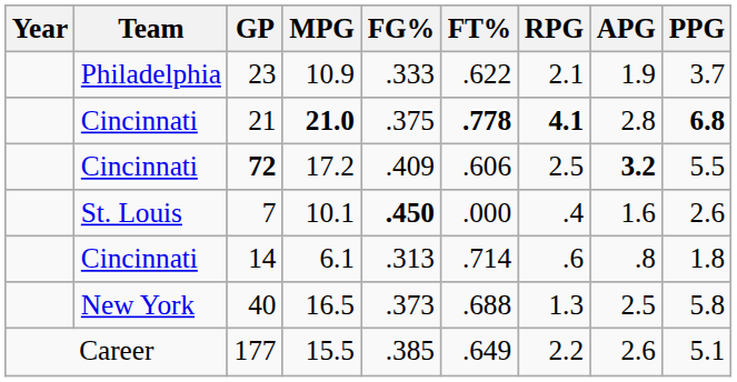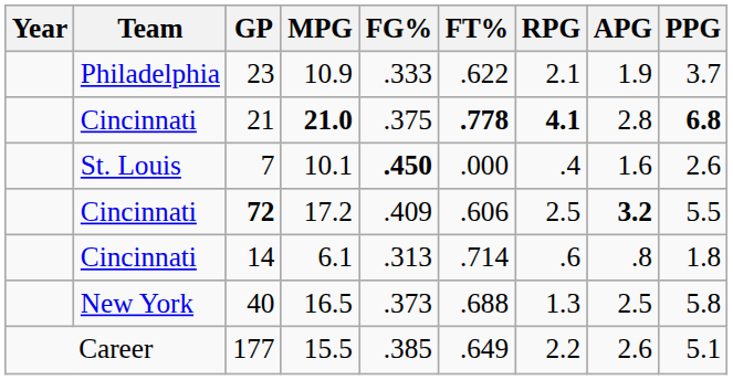 <table class="wikitable sortable" style="font-size:95%; text-align:right;">
 <tr>
 <th>Year</th>
 <th>Team</th>
 <th>GP</th>
 <th>MPG</th>
 <th>FG%</th>
 <th>FT%</th>
 <th>RPG</th>
 <th>APG</th>
 <th>PPG</th>
 </tr>
 <tr>
 <td style="text-align:left;"></td>
 <td style="text-align:left;"><a href='#'>Philadelphia</a></td>
 <td>23</td>
 <td>10.9</td>
 <td>.333</td>
 <td>.622</td>
 <td>2.1</td>
 <td>1.9</td>
 <td>3.7</td>
 </tr>
 <tr>
 <td style="text-align:left;"></td>
 <td style="text-align:left;"><a href='#'>Cincinnati</a></td>
 <td>21</td>
 <td><strong>21.0</strong></td>
 <td>.375</td>
 <td><strong>.778</strong></td>
 <td><strong>4.1</strong></td>
 <td>2.8</td>
 <td><strong>6.8</strong></td>
 </tr>
 <tr>
 <td style="text-align:left;"></td>
+<td style="text-align:left;"><a href='#'>St. Louis</a></td>
+<td>7</td>
+<td>10.1</td>
+<td><strong>.450</strong></td>
+<td>.000</td>
+<td>.4</td>
+<td>1.6</td>
+<td>2.6</td>
+</tr>
+<tr>
+<td style="text-align:left;"></td>
 <td style="text-align:left;"><a href='#'>Cincinnati</a></td>
 <td><strong>72</strong></td>
 <td>17.2</td>
 <td>.409</td>
 <td>.606</td>
 <td>2.5</td>
 <td><strong>3.2</strong></td>
 <td>5.5</td>
-</tr>
-<tr>
-<td style="text-align:left;"></td>
-<td style="text-align:left;"><a href='#'>St. Louis</a></td>
-<td>7</td>
-<td>10.1</td>
-<td><strong>.450</strong></td>
-<td>.000</td>
-<td>.4</td>
-<td>1.6</td>
-<td>2.6</td>
 </tr>
 <tr>
 <td style="text-align:left;"></td>
 <td style="text-align:left;"><a href='#'>Cincinnati</a></td>
 <td>14</td>
 <td>6.1</td>
 <td>.313</td>
 <td>.714</td>
 <td>.6</td>
 <td>.8</td>
 <td>1.8</td>
 </tr>
 <tr>
 <td style="text-align:left;"></td>
 <td style="text-align:left;"><a href='#'>New York</a></td>
 <td>40</td>
 <td>16.5</td>
 <td>.373</td>
 <td>.688</td>
 <td>1.3</td>
 <td>2.5</td>
 <td>5.8</td>
 </tr>
 <tr class="sortbottom">
 <td style="text-align:center;" colspan="2">Career</td>
 <td>177</td>
 <td>15.5</td>
 <td>.385</td>
 <td>.649</td>
 <td>2.2</td>
 <td>2.6</td>
 <td>5.1</td>
 </tr>
 </table>
